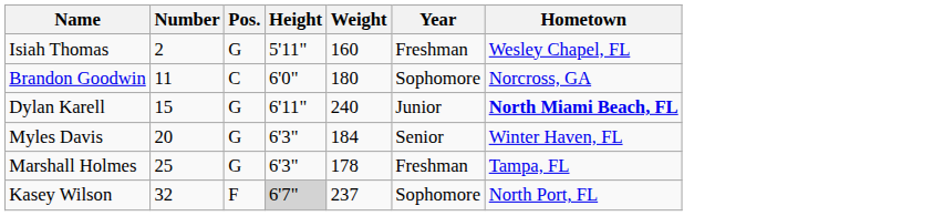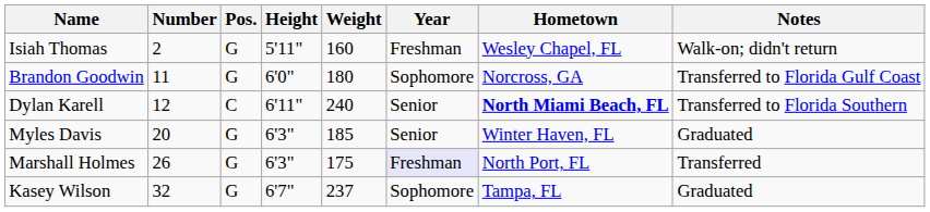 <table class="wikitable sortable" border="1">
 <tr>
 <th>Name</th>
 <th>Number</th>
 <th>Pos.</th>
 <th>Height</th>
 <th>Weight</th>
 <th>Year</th>
 <th>Hometown</th>
+<th class="unsortable">Notes</th>
 </tr>
 <tr>
 <td>Isiah Thomas</td>
 <td>2</td>
 <td>G</td>
 <td>5'11"</td>
 <td>160</td>
 <td>Freshman</td>
 <td><a href='#'>Wesley Chapel, FL</a></td>
+<td>Walk-on; didn't return</td>
 </tr>
 <tr>
 <td><a href='#'>Brandon Goodwin</a></td>
 <td>11</td>
-<td>C</td>
+<td>G</td>
 <td>6'0"</td>
 <td>180</td>
 <td>Sophomore</td>
 <td><a href='#'>Norcross, GA</a></td>
+<td>Transferred to <a href='#'>Florida Gulf Coast</a></td>
 </tr>
 <tr>
 <td>Dylan Karell</td>
-<td>15</td>
-<td>G</td>
+<td>12</td>
+<td>C</td>
 <td>6'11"</td>
 <td>240</td>
-<td>Junior</td>
+<td>Senior</td>
 <td><strong><a href='#'>North Miami Beach, FL</a></strong></td>
+<td>Transferred to <a href='#'>Florida Southern</a></td>
 </tr>
 <tr>
 <td>Myles Davis</td>
 <td>20</td>
 <td>G</td>
 <td>6'3"</td>
-<td>184</td>
+<td>185</td>
 <td>Senior</td>
 <td><a href='#'>Winter Haven, FL</a></td>
+<td>Graduated</td>
 </tr>
 <tr>
 <td>Marshall Holmes</td>
-<td>25</td>
+<td>26</td>
 <td>G</td>
 <td>6'3"</td>
-<td>178</td>
-<td>Freshman</td>
-<td><a href='#'>Tampa, FL</a></td>
+<td>175</td>
+<td style="background: lavender;">Freshman</td>
+<td><a href='#'>North Port, FL</a></td>
+<td>Transferred</td>
 </tr>
 <tr>
 <td>Kasey Wilson</td>
 <td>32</td>
-<td>F</td>
-<td style="background: lightgrey;">6'7"</td>
+<td>G</td>
+<td>6'7"</td>
 <td>237</td>
 <td>Sophomore</td>
-<td><a href='#'>North Port, FL</a></td>
+<td><a href='#'>Tampa, FL</a></td>
+<td>Graduated</td>
 </tr>
 </table>
